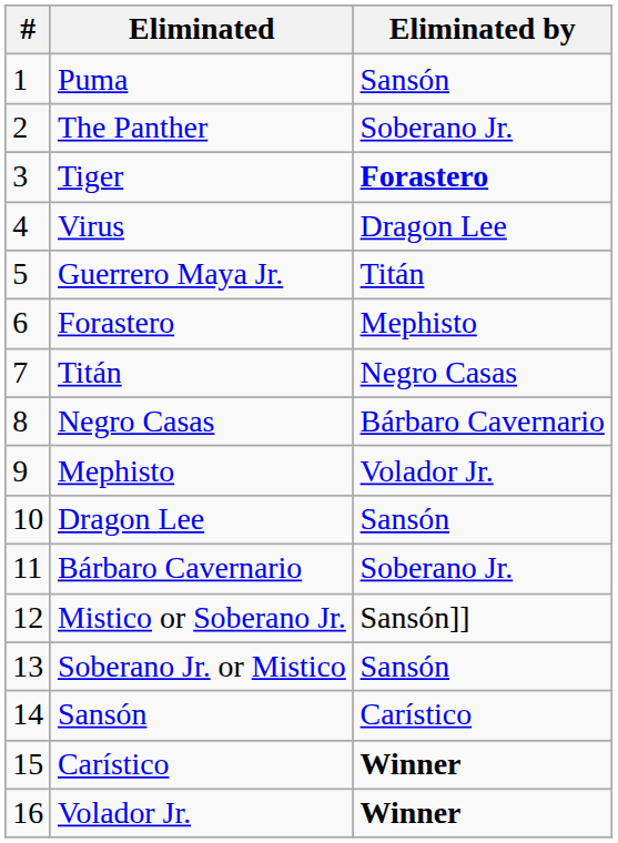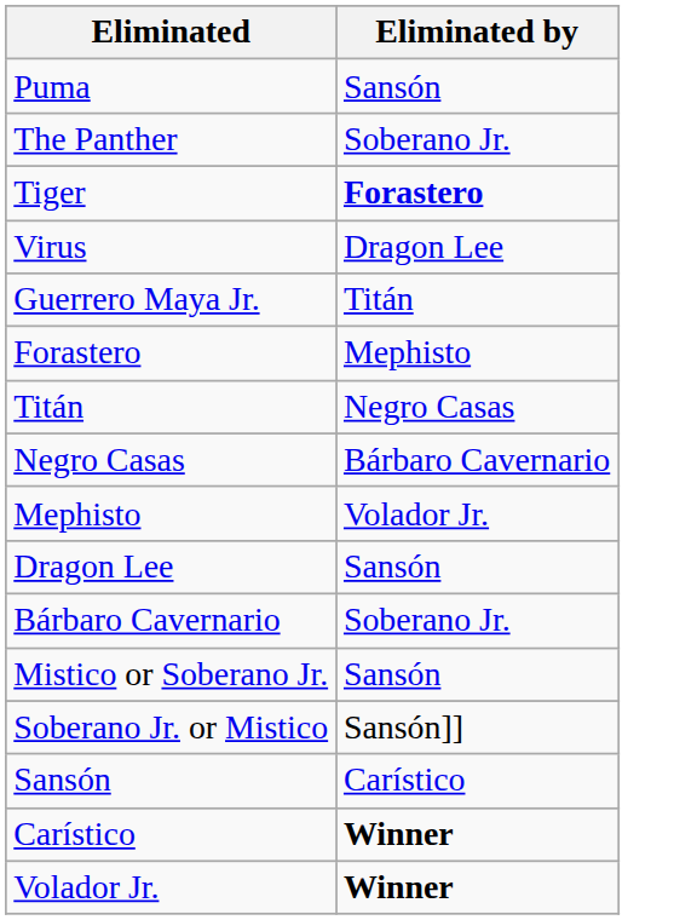 <table class="wikitable sortable">
 <tr>
-<th data-sort-type="number" scope="col">#</th>
 <th scope="col">Eliminated</th>
 <th scope="col">Eliminated by</th>
 </tr>
 <tr>
-<td>1</td>
 <td><a href='#'>Puma</a></td>
 <td><a href='#'>Sansón</a></td>
 </tr>
 <tr>
-<td>2</td>
 <td><a href='#'>The Panther</a></td>
 <td><a href='#'>Soberano Jr.</a></td>
 </tr>
 <tr>
-<td>3</td>
 <td><a href='#'>Tiger</a></td>
 <td><strong><a href='#'>Forastero</a></strong></td>
 </tr>
 <tr>
-<td>4</td>
 <td><a href='#'>Virus</a></td>
 <td><a href='#'>Dragon Lee</a></td>
 </tr>
 <tr>
-<td>5</td>
 <td><a href='#'>Guerrero Maya Jr.</a></td>
 <td><a href='#'>Titán</a></td>
 </tr>
 <tr>
-<td>6</td>
 <td><a href='#'>Forastero</a></td>
 <td><a href='#'>Mephisto</a></td>
 </tr>
 <tr>
-<td>7</td>
 <td><a href='#'>Titán</a></td>
 <td><a href='#'>Negro Casas</a></td>
 </tr>
 <tr>
-<td>8</td>
 <td><a href='#'>Negro Casas</a></td>
 <td><a href='#'>Bárbaro Cavernario</a></td>
 </tr>
 <tr>
-<td>9</td>
 <td><a href='#'>Mephisto</a></td>
 <td><a href='#'>Volador Jr.</a></td>
 </tr>
 <tr>
-<td>10</td>
 <td><a href='#'>Dragon Lee</a></td>
 <td><a href='#'>Sansón</a></td>
 </tr>
 <tr>
-<td>11</td>
 <td><a href='#'>Bárbaro Cavernario</a></td>
 <td><a href='#'>Soberano Jr.</a></td>
 </tr>
 <tr>
-<td>12</td>
 <td><a href='#'>Mistico</a> or <a href='#'>Soberano Jr.</a></td>
+<td><a href='#'>Sansón</a></td>
+</tr>
+<tr>
+<td><a href='#'>Soberano Jr.</a> or <a href='#'>Mistico</a></td>
 <td>Sansón]]</td>
 </tr>
 <tr>
-<td>13</td>
-<td><a href='#'>Soberano Jr.</a> or <a href='#'>Mistico</a></td>
-<td><a href='#'>Sansón</a></td>
-</tr>
-<tr>
-<td>14</td>
 <td><a href='#'>Sansón</a></td>
 <td><a href='#'>Carístico</a></td>
 </tr>
 <tr>
-<td>15</td>
 <td><a href='#'>Carístico</a></td>
 <td><strong>Winner</strong></td>
 </tr>
 <tr>
-<td>16</td>
 <td><a href='#'>Volador Jr.</a></td>
 <td><strong>Winner</strong></td>
 </tr>
 </table>
